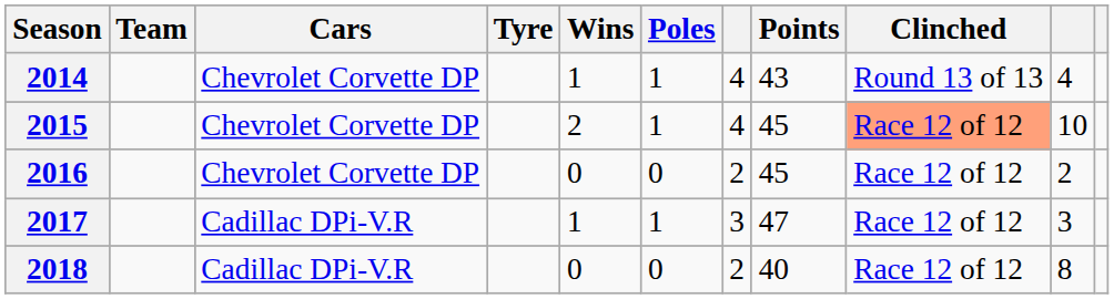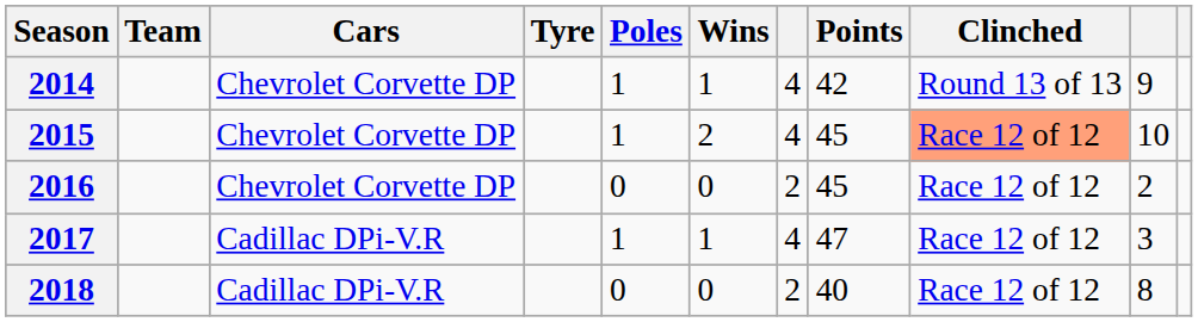 <table class="wikitable">
 <tr>
 <th>Season</th>
 <th>Team</th>
 <th>Cars</th>
 <th>Tyre</th>
+<th><a href='#'>Poles</a></th>
 <th>Wins</th>
-<th><a href='#'>Poles</a></th>
 <th></th>
 <th>Points</th>
 <th>Clinched</th>
 <th></th>
 <th></th>
 </tr>
 <tr>
 <th><a href='#'>2014</a></th>
 <td></td>
 <td><a href='#'>Chevrolet Corvette DP</a></td>
 <td></td>
 <td>1</td>
 <td>1</td>
 <td>4</td>
-<td>43</td>
+<td>42</td>
 <td><a href='#'>Round 13</a> of 13</td>
-<td>4</td>
+<td>9</td>
 <td></td>
 </tr>
 <tr>
 <th><a href='#'>2015</a></th>
 <td></td>
 <td><a href='#'>Chevrolet Corvette DP</a></td>
 <td></td>
+<td>1</td>
 <td>2</td>
-<td>1</td>
 <td>4</td>
 <td>45</td>
 <td style="background: lightsalmon;"><a href='#'>Race 12</a> of 12</td>
 <td>10</td>
 <td></td>
 </tr>
 <tr>
 <th><a href='#'>2016</a></th>
 <td></td>
 <td><a href='#'>Chevrolet Corvette DP</a></td>
 <td></td>
 <td>0</td>
 <td>0</td>
 <td>2</td>
 <td>45</td>
 <td><a href='#'>Race 12</a> of 12</td>
 <td>2</td>
 <td></td>
 </tr>
 <tr>
 <th><a href='#'>2017</a></th>
 <td></td>
 <td><a href='#'>Cadillac DPi-V.R</a></td>
 <td></td>
 <td>1</td>
 <td>1</td>
-<td>3</td>
+<td>4</td>
 <td>47</td>
 <td><a href='#'>Race 12</a> of 12</td>
 <td>3</td>
 <td></td>
 </tr>
 <tr>
 <th><a href='#'>2018</a></th>
 <td></td>
 <td><a href='#'>Cadillac DPi-V.R</a></td>
 <td></td>
 <td>0</td>
 <td>0</td>
 <td>2</td>
 <td>40</td>
 <td><a href='#'>Race 12</a> of 12</td>
 <td>8</td>
 <td></td>
 </tr>
 </table>
